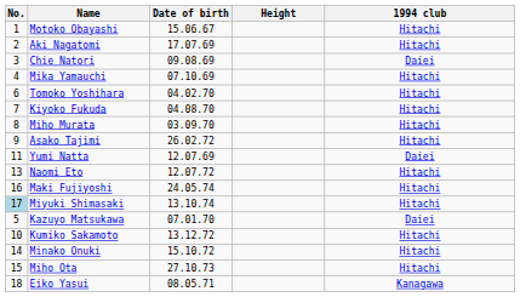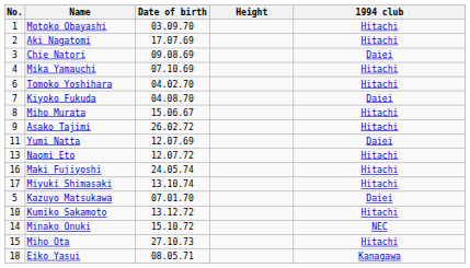 <table class="wikitable sortable" style="text-align:center;">
 <tr>
 <th>No.</th>
 <th style="width:12em">Name</th>
 <th style="width:8em">Date of birth</th>
 <th style="width:9em">Height</th>
 <th style="width:19em">1994 club</th>
 </tr>
 <tr>
 <td>1</td>
 <td align=left><a href='#'>Motoko Obayashi</a></td>
-<td>15.06.67</td>
+<td>03.09.70</td>
 <td></td>
 <td><a href='#'>Hitachi</a></td>
 </tr>
 <tr>
 <td>2</td>
 <td align=left><a href='#'>Aki Nagatomi</a></td>
 <td>17.07.69</td>
 <td></td>
 <td><a href='#'>Hitachi</a></td>
 </tr>
 <tr>
 <td>3</td>
 <td align=left><a href='#'>Chie Natori</a></td>
 <td>09.08.69</td>
 <td></td>
 <td><a href='#'>Daiei</a></td>
 </tr>
 <tr>
 <td>4</td>
 <td align=left><a href='#'>Mika Yamauchi</a></td>
 <td>07.10.69</td>
 <td></td>
 <td><a href='#'>Hitachi</a></td>
 </tr>
 <tr>
 <td>6</td>
 <td align=left><a href='#'>Tomoko Yoshihara</a></td>
 <td>04.02.70</td>
 <td></td>
 <td><a href='#'>Hitachi</a></td>
 </tr>
 <tr>
 <td>7</td>
 <td align=left><a href='#'>Kiyoko Fukuda</a></td>
 <td>04.08.70</td>
 <td></td>
-<td><a href='#'>Hitachi</a></td>
+<td><a href='#'>Daiei</a></td>
 </tr>
 <tr>
 <td>8</td>
 <td align=left><a href='#'>Miho Murata</a></td>
-<td>03.09.70</td>
+<td>15.06.67</td>
 <td></td>
 <td><a href='#'>Hitachi</a></td>
 </tr>
 <tr>
 <td>9</td>
 <td align=left><a href='#'>Asako Tajimi</a></td>
 <td>26.02.72</td>
 <td></td>
 <td><a href='#'>Hitachi</a></td>
 </tr>
 <tr>
 <td>11</td>
 <td align=left><a href='#'>Yumi Natta</a></td>
 <td>12.07.69</td>
 <td></td>
 <td><a href='#'>Daiei</a></td>
 </tr>
 <tr>
 <td>13</td>
 <td align=left><a href='#'>Naomi Eto</a></td>
 <td>12.07.72</td>
 <td></td>
 <td><a href='#'>Hitachi</a></td>
 </tr>
 <tr>
 <td>16</td>
 <td align=left><a href='#'>Maki Fujiyoshi</a></td>
 <td>24.05.74</td>
 <td></td>
 <td><a href='#'>Hitachi</a></td>
 </tr>
 <tr>
-<td style="background: lightblue;">17</td>
+<td>17</td>
 <td align=left><a href='#'>Miyuki Shimasaki</a></td>
 <td>13.10.74</td>
 <td></td>
 <td><a href='#'>Hitachi</a></td>
 </tr>
 <tr>
 <td>5</td>
 <td align=left><a href='#'>Kazuyo Matsukawa</a></td>
 <td>07.01.70</td>
 <td></td>
 <td><a href='#'>Daiei</a></td>
 </tr>
 <tr>
 <td>10</td>
 <td align=left><a href='#'>Kumiko Sakamoto</a></td>
 <td>13.12.72</td>
 <td></td>
 <td><a href='#'>Hitachi</a></td>
 </tr>
 <tr>
 <td>14</td>
 <td align=left><a href='#'>Minako Onuki</a></td>
 <td>15.10.72</td>
 <td></td>
-<td><a href='#'>Hitachi</a></td>
+<td><a href='#'>NEC</a></td>
 </tr>
 <tr>
 <td>15</td>
 <td align=left><a href='#'>Miho Ota</a></td>
 <td>27.10.73</td>
 <td></td>
 <td><a href='#'>Hitachi</a></td>
 </tr>
 <tr>
 <td>18</td>
 <td align=left><a href='#'>Eiko Yasui</a></td>
 <td>08.05.71</td>
 <td></td>
 <td><a href='#'>Kanagawa</a></td>
 </tr>
 </table>
